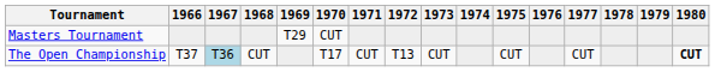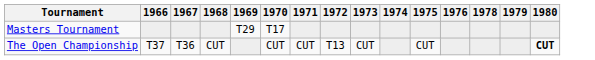 <table class="wikitable" style="font-size:95%;text-align:center;">
 <tr>
 <th>Tournament</th>
 <th>1966</th>
 <th>1967</th>
 <th>1968</th>
 <th>1969</th>
 <th>1970</th>
 <th>1971</th>
 <th>1972</th>
 <th>1973</th>
 <th>1974</th>
 <th>1975</th>
 <th>1976</th>
-<th>1977</th>
 <th>1978</th>
 <th>1979</th>
 <th>1980</th>
 </tr>
 <tr>
 <td align=left><a href='#'>Masters Tournament</a></td>
 <td style="background:#eeeeee;"></td>
 <td style="background:#eeeeee;"></td>
 <td style="background:#eeeeee;"></td>
 <td>T29</td>
-<td>CUT</td>
-<td style="background:#eeeeee;"></td>
+<td>T17</td>
 <td style="background:#eeeeee;"></td>
 <td style="background:#eeeeee;"></td>
 <td style="background:#eeeeee;"></td>
 <td style="background:#eeeeee;"></td>
 <td style="background:#eeeeee;"></td>
 <td style="background:#eeeeee;"></td>
 <td style="background:#eeeeee;"></td>
 <td style="background:#eeeeee;"></td>
 <td style="background:#eeeeee;"></td>
 </tr>
 <tr>
 <td align=left><a href='#'>The Open Championship</a></td>
 <td>T37</td>
-<td style="background: lightblue;">T36</td>
+<td>T36</td>
 <td>CUT</td>
 <td style="background:#eeeeee;"></td>
-<td>T17</td>
+<td>CUT</td>
 <td>CUT</td>
 <td>T13</td>
 <td>CUT</td>
 <td style="background:#eeeeee;"></td>
 <td>CUT</td>
 <td style="background:#eeeeee;"></td>
-<td>CUT</td>
 <td style="background:#eeeeee;"></td>
 <td style="background:#eeeeee;"></td>
 <td><strong>CUT</strong></td>
 </tr>
 </table>
